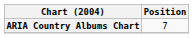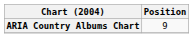 <table class="wikitable sortable plainrowheaders" style="text-align:center">
 <tr>
 <th scope="col">Chart (2004)</th>
 <th scope="col">Position</th>
 </tr>
 <tr>
 <th scope="row">ARIA Country Albums Chart</th>
-<td>7</td>
+<td>9</td>
 </tr>
 <tr>
 </tr>
 </table>
